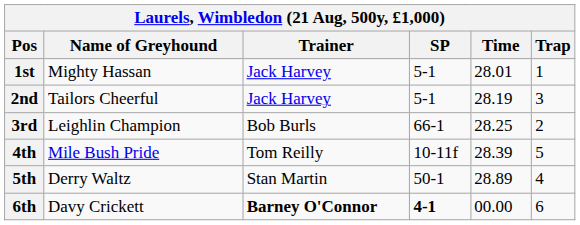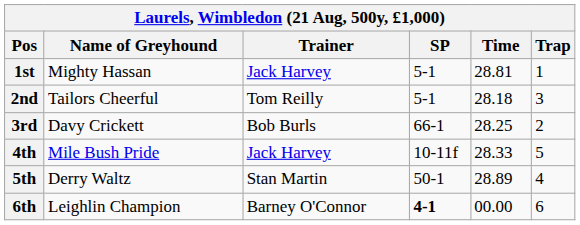 <table class="wikitable">
 <tr>
 <th colspan="6"><a href='#'>Laurels</a>, <a href='#'>Wimbledon</a> (21 Aug, 500y, £1,000)</th>
 </tr>
 <tr>
 <th width=30>Pos</th>
 <th width=180>Name of Greyhound</th>
 <th width=150>Trainer</th>
 <th width=50>SP</th>
 <th width=50>Time</th>
 <th width=30>Trap</th>
 </tr>
 <tr>
 <th>1st</th>
 <td>Mighty Hassan</td>
 <td><a href='#'>Jack Harvey</a></td>
 <td>5-1</td>
-<td>28.01</td>
+<td>28.81</td>
 <td>1</td>
 </tr>
 <tr>
 <th>2nd</th>
 <td>Tailors Cheerful</td>
-<td><a href='#'>Jack Harvey</a></td>
+<td>Tom Reilly</td>
 <td>5-1</td>
-<td>28.19</td>
+<td>28.18</td>
 <td>3</td>
 </tr>
 <tr>
 <th>3rd</th>
-<td>Leighlin Champion</td>
+<td>Davy Crickett</td>
 <td>Bob Burls</td>
 <td>66-1</td>
 <td>28.25</td>
 <td>2</td>
 </tr>
 <tr>
 <th>4th</th>
 <td><a href='#'>Mile Bush Pride</a></td>
-<td>Tom Reilly</td>
+<td><a href='#'>Jack Harvey</a></td>
 <td>10-11f</td>
-<td>28.39</td>
+<td>28.33</td>
 <td>5</td>
 </tr>
 <tr>
 <th>5th</th>
 <td>Derry Waltz</td>
 <td>Stan Martin</td>
 <td>50-1</td>
 <td>28.89</td>
 <td>4</td>
 </tr>
 <tr>
 <th>6th</th>
-<td>Davy Crickett</td>
-<td><strong>Barney O'Connor</strong></td>
+<td>Leighlin Champion</td>
+<td>Barney O'Connor</td>
 <td><strong>4-1</strong></td>
 <td>00.00</td>
 <td>6</td>
 </tr>
 </table>
